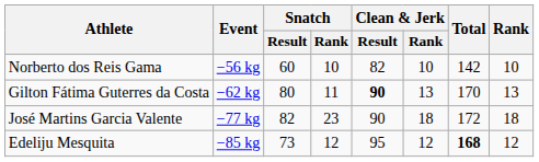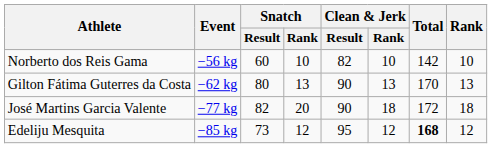 <table class=wikitable style=font-size:90%;text-align:center>
 <tr>
 <th rowspan="2">Athlete</th>
 <th rowspan="2">Event</th>
 <th colspan="2">Snatch</th>
 <th colspan="2">Clean & Jerk</th>
 <th rowspan="2">Total</th>
 <th rowspan="2">Rank</th>
 </tr>
 <tr style="font-size:95%">
 <th>Result</th>
 <th>Rank</th>
 <th>Result</th>
 <th>Rank</th>
 </tr>
 <tr>
 <td align=left>Norberto dos Reis Gama</td>
 <td align=left><a href='#'>−56 kg</a></td>
 <td>60</td>
 <td>10</td>
 <td>82</td>
 <td>10</td>
 <td>142</td>
 <td>10</td>
 </tr>
 <tr>
 <td align=left>Gilton Fátima Guterres da Costa</td>
 <td align=left><a href='#'>−62 kg</a></td>
 <td>80</td>
-<td>11</td>
-<td><strong>90</strong></td>
+<td>13</td>
+<td>90</td>
 <td>13</td>
 <td>170</td>
 <td>13</td>
 </tr>
 <tr>
 <td align=left>José Martins Garcia Valente</td>
 <td align=left><a href='#'>−77 kg</a></td>
 <td>82</td>
-<td>23</td>
+<td>20</td>
 <td>90</td>
 <td>18</td>
 <td>172</td>
 <td>18</td>
 </tr>
 <tr>
 <td align=left>Edeliju Mesquita</td>
 <td align=left><a href='#'>−85 kg</a></td>
 <td>73</td>
 <td>12</td>
 <td>95</td>
 <td>12</td>
 <td><strong>168</strong></td>
 <td>12</td>
 </tr>
 </table>
